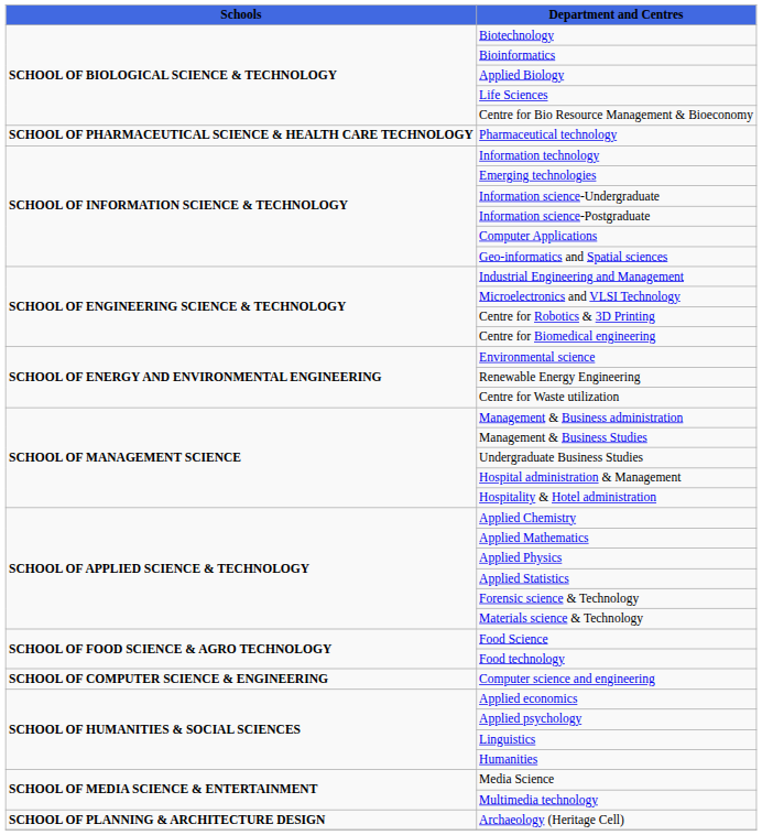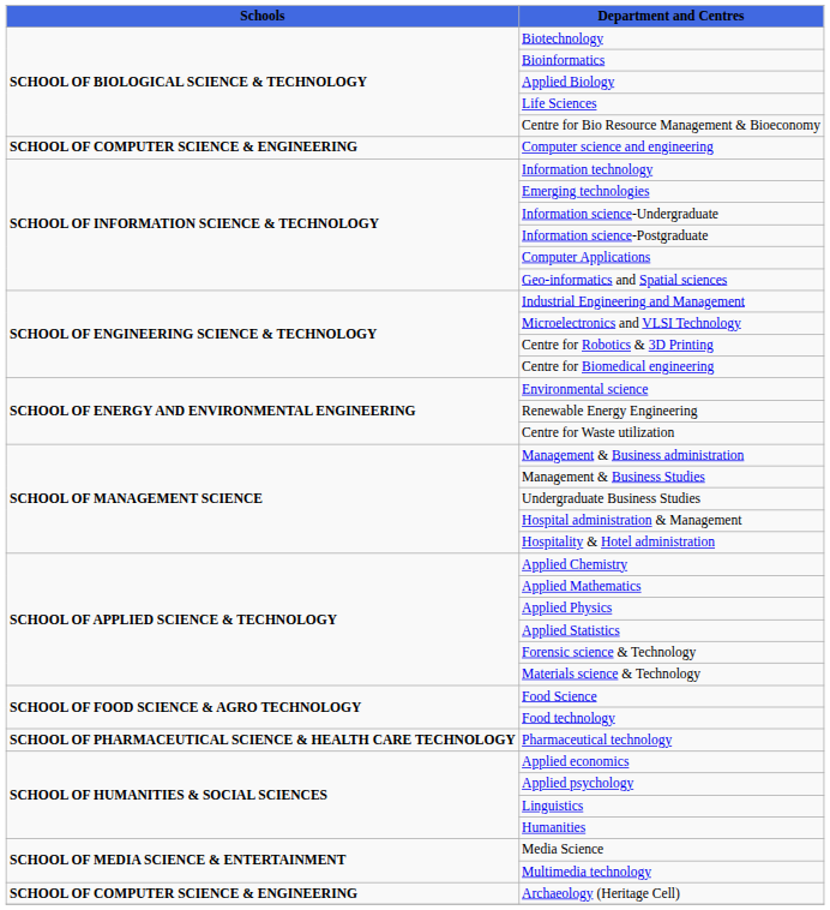 <table class = "wikitable" style="margin:auto;">
 <tr>
 <th style='background: #4169e1'><span>Schools</span></th>
 <th style='background: #4169e1'><span>Department and Centres</span></th>
 </tr>
 <tr>
 <td rowspan=5><strong>SCHOOL OF BIOLOGICAL SCIENCE & TECHNOLOGY</strong></td>
 <td><a href='#'>Biotechnology</a></td>
 </tr>
 <tr>
 <td><a href='#'>Bioinformatics</a></td>
 </tr>
 <tr>
 <td><a href='#'>Applied Biology</a></td>
 </tr>
 <tr>
 <td><a href='#'>Life Sciences</a></td>
 </tr>
 <tr>
 <td>Centre for Bio Resource Management & Bioeconomy</td>
 </tr>
 <tr>
-<td rowspan=1><strong>SCHOOL OF PHARMACEUTICAL SCIENCE & HEALTH CARE TECHNOLOGY</strong></td>
-<td><a href='#'>Pharmaceutical technology</a></td>
+<td rowspan=1><strong>SCHOOL OF COMPUTER SCIENCE & ENGINEERING</strong></td>
+<td><a href='#'>Computer science and engineering</a></td>
 </tr>
 <tr>
 <td rowspan=6><strong>SCHOOL OF INFORMATION SCIENCE & TECHNOLOGY</strong></td>
 <td><a href='#'>Information technology</a></td>
 </tr>
 <tr>
 <td><a href='#'>Emerging technologies</a></td>
 </tr>
 <tr>
 <td><a href='#'>Information science</a>-Undergraduate</td>
 </tr>
 <tr>
 <td><a href='#'>Information science</a>-Postgraduate</td>
 </tr>
 <tr>
 <td><a href='#'>Computer Applications</a></td>
 </tr>
 <tr>
 <td><a href='#'>Geo-informatics</a> and <a href='#'>Spatial sciences</a></td>
 </tr>
 <tr>
 <td rowspan=4><strong>SCHOOL OF ENGINEERING SCIENCE & TECHNOLOGY</strong></td>
 <td><a href='#'>Industrial Engineering and Management</a></td>
 </tr>
 <tr>
 <td><a href='#'>Microelectronics</a> and <a href='#'>VLSI Technology</a></td>
 </tr>
 <tr>
 <td>Centre for <a href='#'>Robotics</a> & <a href='#'>3D Printing</a></td>
 </tr>
 <tr>
 <td>Centre for <a href='#'>Biomedical engineering</a></td>
 </tr>
 <tr>
 <td rowspan=3><strong>SCHOOL OF ENERGY AND ENVIRONMENTAL ENGINEERING</strong></td>
 <td><a href='#'>Environmental science</a></td>
 </tr>
 <tr>
 <td>Renewable Energy Engineering</td>
 </tr>
 <tr>
 <td>Centre for Waste utilization</td>
 </tr>
 <tr>
 <td rowspan=5><strong>SCHOOL OF MANAGEMENT SCIENCE</strong></td>
 <td><a href='#'>Management</a> & <a href='#'>Business administration</a></td>
 </tr>
 <tr>
 <td>Management & <a href='#'>Business Studies</a></td>
 </tr>
 <tr>
 <td>Undergraduate Business Studies</td>
 </tr>
 <tr>
 <td><a href='#'>Hospital administration</a> & Management</td>
 </tr>
 <tr>
 <td><a href='#'>Hospitality</a> & <a href='#'>Hotel administration</a></td>
 </tr>
 <tr>
 <td rowspan=6><strong>SCHOOL OF APPLIED SCIENCE & TECHNOLOGY</strong></td>
 <td><a href='#'>Applied Chemistry</a></td>
 </tr>
 <tr>
 <td><a href='#'>Applied Mathematics</a></td>
 </tr>
 <tr>
 <td><a href='#'>Applied Physics</a></td>
 </tr>
 <tr>
 <td><a href='#'>Applied Statistics</a></td>
 </tr>
 <tr>
 <td><a href='#'>Forensic science</a> & Technology</td>
 </tr>
 <tr>
 <td><a href='#'>Materials science</a> & Technology</td>
 </tr>
 <tr>
 <td rowspan=2><strong>SCHOOL OF FOOD SCIENCE & AGRO TECHNOLOGY</strong></td>
 <td><a href='#'>Food Science</a></td>
 </tr>
 <tr>
 <td><a href='#'>Food technology</a></td>
 </tr>
 <tr>
-<td rowspan=1><strong>SCHOOL OF COMPUTER SCIENCE & ENGINEERING</strong></td>
-<td><a href='#'>Computer science and engineering</a></td>
+<td rowspan=1><strong>SCHOOL OF PHARMACEUTICAL SCIENCE & HEALTH CARE TECHNOLOGY</strong></td>
+<td><a href='#'>Pharmaceutical technology</a></td>
 </tr>
 <tr>
 <td rowspan="4"><strong>SCHOOL OF HUMANITIES & SOCIAL SCIENCES</strong></td>
 <td><a href='#'>Applied economics</a></td>
 </tr>
 <tr>
 <td><a href='#'>Applied psychology</a></td>
 </tr>
 <tr>
 <td><a href='#'>Linguistics</a></td>
 </tr>
 <tr>
 <td><a href='#'>Humanities</a></td>
 </tr>
 <tr>
 <td rowspan=2><strong>SCHOOL OF MEDIA SCIENCE & ENTERTAINMENT</strong></td>
 <td>Media Science</td>
 </tr>
 <tr>
 <td><a href='#'>Multimedia technology</a></td>
 </tr>
 <tr>
-<td rowspan=1><strong>SCHOOL OF PLANNING & ARCHITECTURE DESIGN</strong></td>
+<td rowspan=1><strong>SCHOOL OF COMPUTER SCIENCE & ENGINEERING</strong></td>
 <td><a href='#'>Archaeology</a> (Heritage Cell)</td>
 </tr>
 <tr>
 </tr>
 </table>
